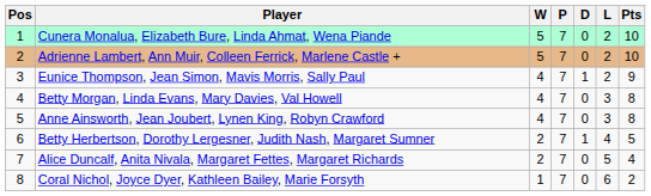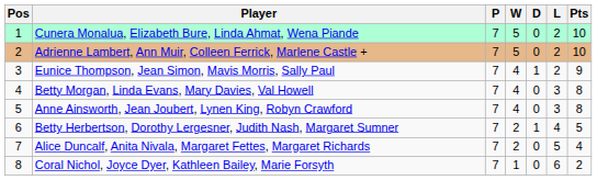 <table class="wikitable" style="font-size: 100%">
 <tr>
 <th width=20>Pos</th>
 <th width=600>Player</th>
+<th width=20>P</th>
 <th width=20>W</th>
-<th width=20>P</th>
 <th width=20>D</th>
 <th width=20>L</th>
 <th width=20>Pts</th>
 </tr>
 <tr align=center style="background: #ADFFD6;">
 <td>1</td>
 <td align="left"> <a href='#'>Cunera Monalua</a>, <a href='#'>Elizabeth Bure</a>, <a href='#'>Linda Ahmat</a>, <a href='#'>Wena Piande</a></td>
+<td>7</td>
 <td>5</td>
-<td>7</td>
 <td>0</td>
 <td>2</td>
 <td>10</td>
 </tr>
 <tr align=center style="background: #E6B88A;">
 <td>2</td>
 <td align="left"> <a href='#'>Adrienne Lambert</a>, <a href='#'>Ann Muir</a>, <a href='#'>Colleen Ferrick</a>, <a href='#'>Marlene Castle</a>  +</td>
+<td>7</td>
 <td>5</td>
-<td>7</td>
 <td>0</td>
 <td>2</td>
 <td>10</td>
 </tr>
 <tr align=center>
 <td>3</td>
 <td align="left"> <a href='#'>Eunice Thompson</a>, <a href='#'>Jean Simon</a>, <a href='#'>Mavis Morris</a>, <a href='#'>Sally Paul</a></td>
+<td>7</td>
 <td>4</td>
-<td>7</td>
 <td>1</td>
 <td>2</td>
 <td>9</td>
 </tr>
 <tr align=center>
 <td>4</td>
 <td align="left"> <a href='#'>Betty Morgan</a>, <a href='#'>Linda Evans</a>, <a href='#'>Mary Davies</a>, <a href='#'>Val Howell</a></td>
+<td>7</td>
 <td>4</td>
-<td>7</td>
 <td>0</td>
 <td>3</td>
 <td>8</td>
 </tr>
 <tr align=center>
 <td>5</td>
 <td align="left"> <a href='#'>Anne Ainsworth</a>, <a href='#'>Jean Joubert</a>, <a href='#'>Lynen King</a>, <a href='#'>Robyn Crawford</a></td>
+<td>7</td>
 <td>4</td>
-<td>7</td>
 <td>0</td>
 <td>3</td>
 <td>8</td>
 </tr>
 <tr align=center>
 <td>6</td>
 <td align="left"> <a href='#'>Betty Herbertson</a>, <a href='#'>Dorothy Lergesner</a>, <a href='#'>Judith Nash</a>, <a href='#'>Margaret Sumner</a></td>
+<td>7</td>
 <td>2</td>
-<td>7</td>
 <td>1</td>
 <td>4</td>
 <td>5</td>
 </tr>
 <tr align=center>
 <td>7</td>
 <td align="left"> <a href='#'>Alice Duncalf</a>, <a href='#'>Anita Nivala</a>, <a href='#'>Margaret Fettes</a>, <a href='#'>Margaret Richards</a></td>
+<td>7</td>
 <td>2</td>
-<td>7</td>
 <td>0</td>
 <td>5</td>
 <td>4</td>
 </tr>
 <tr align=center>
 <td>8</td>
 <td align="left"> <a href='#'>Coral Nichol</a>, <a href='#'>Joyce Dyer</a>, <a href='#'>Kathleen Bailey</a>, <a href='#'>Marie Forsyth</a></td>
+<td>7</td>
 <td>1</td>
-<td>7</td>
 <td>0</td>
 <td>6</td>
 <td>2</td>
 </tr>
 </table>
